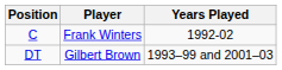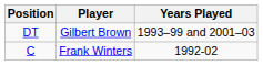 <table class="wikitable">
 <tr>
 <th>Position</th>
 <th>Player</th>
 <th>Years Played</th>
 </tr>
 <tr style="background:#ffddoo; text-align:center;">
+<td><a href='#'>DT</a></td>
+<td><a href='#'>Gilbert Brown</a></td>
+<td>1993–99 and 2001–03</td>
+</tr>
+<tr style="background:#ffddoo; text-align:center;">
 <td><a href='#'>C</a></td>
 <td><a href='#'>Frank Winters</a></td>
 <td>1992-02</td>
 </tr>
-<tr style="background:#ffddoo; text-align:center;">
-<td><a href='#'>DT</a></td>
-<td><a href='#'>Gilbert Brown</a></td>
-<td>1993–99 and 2001–03</td>
-</tr>
 </table>
